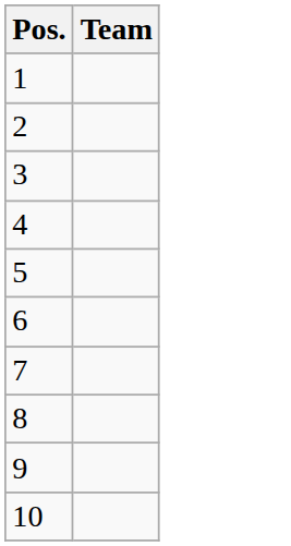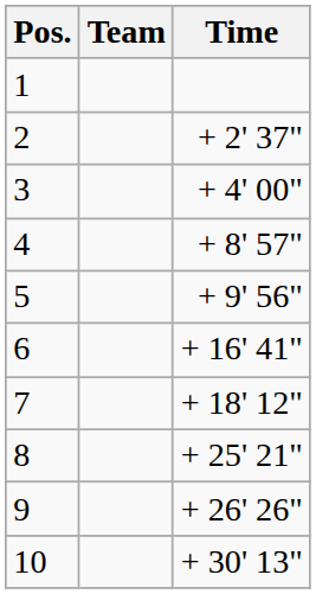 <table class="wikitable">
 <tr>
 <th>Pos.</th>
 <th>Team</th>
+<th>Time</th>
 </tr>
 <tr>
 <td>1</td>
 <td></td>
+<td align=right></td>
 </tr>
 <tr>
 <td>2</td>
 <td></td>
+<td align=right>+ 2' 37"</td>
 </tr>
 <tr>
 <td>3</td>
 <td></td>
+<td align=right>+ 4' 00"</td>
 </tr>
 <tr>
 <td>4</td>
 <td></td>
+<td align=right>+ 8' 57"</td>
 </tr>
 <tr>
 <td>5</td>
 <td></td>
+<td align=right>+ 9' 56"</td>
 </tr>
 <tr>
 <td>6</td>
 <td></td>
+<td align=right>+ 16' 41"</td>
 </tr>
 <tr>
 <td>7</td>
 <td></td>
+<td align=right>+ 18' 12"</td>
 </tr>
 <tr>
 <td>8</td>
 <td></td>
+<td align=right>+ 25' 21"</td>
 </tr>
 <tr>
 <td>9</td>
 <td></td>
+<td align=right>+ 26' 26"</td>
 </tr>
 <tr>
 <td>10</td>
 <td></td>
+<td align=right>+ 30' 13"</td>
 </tr>
 </table>
